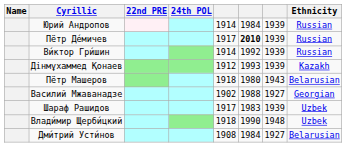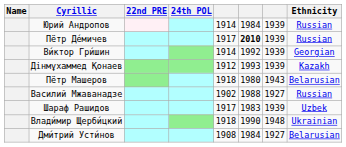 <table class="wikitable sortable" style=text-align:center>
 <tr>
 <th scope="col">Name</th>
 <th scope="col" class="unsortable"><a href='#'>Cyrillic</a></th>
 <th scope="col"><a href='#'>22nd PRE</a></th>
 <th scope="col"><a href='#'>24th POL</a></th>
 <th scope="col"></th>
 <th scope="col"></th>
 <th scope="col"></th>
 <th scope="col">Ethnicity</th>
 </tr>
 <tr>
 <th align="center" scope="row" style="font-weight:normal;"></th>
 <td>Юрий Андропов</td>
 <td bgcolor = LavenderBlush></td>
 <td bgcolor = #B2FFFF></td>
 <td>1914</td>
 <td>1984</td>
 <td>1939</td>
 <td><a href='#'>Russian</a></td>
 </tr>
 <tr>
 <th align="center" scope="row" style="font-weight:normal;"></th>
 <td>Пётр Де́мичев</td>
 <td bgcolor = #B2FFFF></td>
 <td bgcolor = #B2FFFF></td>
 <td>1917</td>
 <td><strong>2010</strong></td>
 <td>1939</td>
 <td><a href='#'>Russian</a></td>
 </tr>
 <tr>
 <th align="center" scope="row" style="font-weight:normal;"></th>
 <td>Ви́ктор Гри́шин</td>
 <td bgcolor = #B2FFFF></td>
 <td bgcolor = LightGreen></td>
 <td>1914</td>
 <td>1992</td>
 <td>1939</td>
-<td><a href='#'>Russian</a></td>
+<td><a href='#'>Georgian</a></td>
 </tr>
 <tr>
 <th align="center" scope="row" style="font-weight:normal;"></th>
 <td>Дінмұхаммед Қонаев</td>
 <td bgcolor = LightGreen></td>
 <td bgcolor = LightGreen></td>
 <td>1912</td>
 <td>1993</td>
 <td>1939</td>
 <td><a href='#'>Kazakh</a></td>
 </tr>
 <tr>
 <th align="center" scope="row" style="font-weight:normal;"></th>
 <td>Пётр Машеров</td>
 <td bgcolor = LightGreen></td>
 <td bgcolor = #B2FFFF></td>
 <td>1918</td>
 <td>1980</td>
 <td>1943</td>
 <td><a href='#'>Belarusian</a></td>
 </tr>
 <tr>
 <th align="center" scope="row" style="font-weight:normal;"></th>
 <td>Василий Мжаванадзе</td>
 <td bgcolor = #B2FFFF></td>
 <td bgcolor = #B2FFFF></td>
 <td>1902</td>
 <td>1988</td>
 <td>1927</td>
-<td><a href='#'>Georgian</a></td>
+<td><a href='#'>Russian</a></td>
 </tr>
 <tr>
 <th align="center" scope="row" style="font-weight:normal;"></th>
 <td>Шараф Рашидов</td>
 <td bgcolor = #B2FFFF></td>
 <td bgcolor = #B2FFFF></td>
 <td>1917</td>
 <td>1983</td>
 <td>1939</td>
 <td><a href='#'>Uzbek</a></td>
 </tr>
 <tr>
 <th align="center" scope="row" style="font-weight:normal;"></th>
 <td>Влади́мир Щерби́цкий</td>
 <td bgcolor = #B2FFFF></td>
 <td bgcolor = LightGreen></td>
 <td>1918</td>
 <td>1990</td>
 <td>1948</td>
-<td><a href='#'>Uzbek</a></td>
+<td><a href='#'>Ukrainian</a></td>
 </tr>
 <tr>
 <th align="center" scope="row" style="font-weight:normal;"></th>
 <td>Дми́трий Усти́нов</td>
 <td bgcolor = #B2FFFF></td>
 <td bgcolor = #B2FFFF></td>
 <td>1908</td>
 <td>1984</td>
 <td>1927</td>
 <td><a href='#'>Belarusian</a></td>
 </tr>
 </table>
